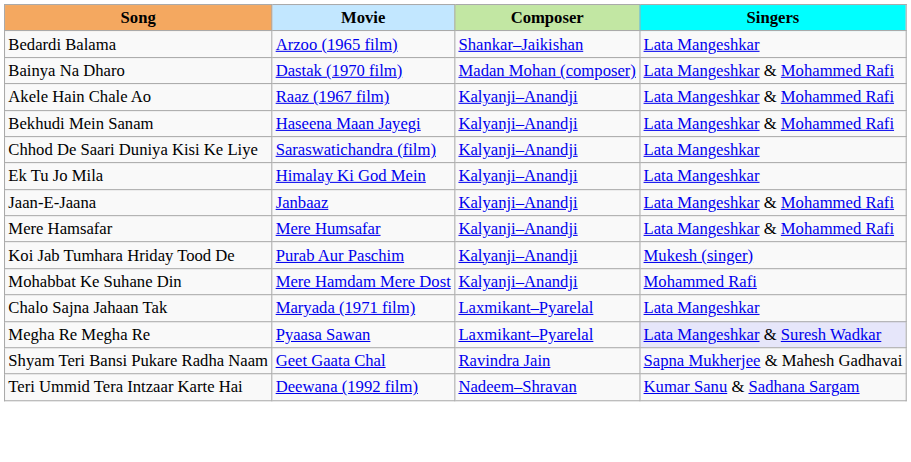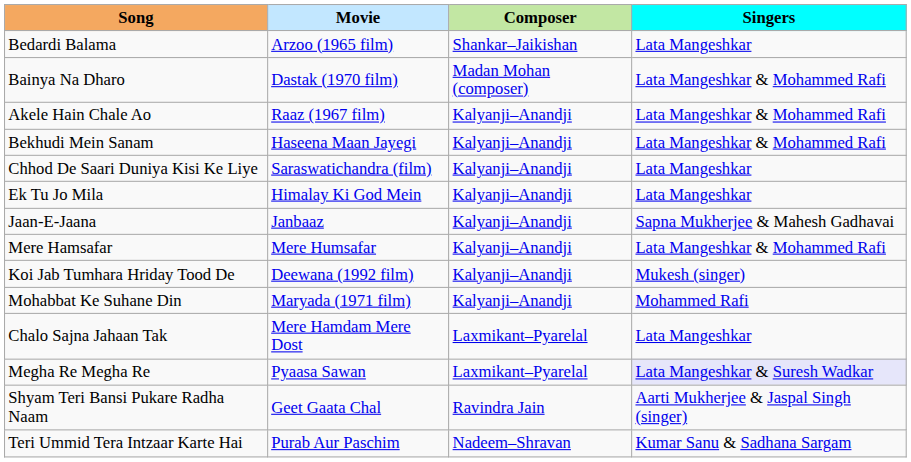 <table class="wikitable sortable">
 <tr>
 <th style="background:#f4a860">Song</th>
 <th style="background:#c2e7ff">Movie</th>
 <th style="background:#c2e7a3">Composer</th>
 <th style="background:#00ffff">Singers</th>
 </tr>
 <tr>
 <td>Bedardi Balama</td>
 <td><a href='#'>Arzoo (1965 film)</a></td>
 <td><a href='#'>Shankar–Jaikishan</a></td>
 <td><a href='#'>Lata Mangeshkar</a></td>
 </tr>
 <tr>
 <td>Bainya Na Dharo</td>
 <td><a href='#'>Dastak (1970 film)</a></td>
 <td><a href='#'>Madan Mohan (composer)</a></td>
 <td><a href='#'>Lata Mangeshkar</a> & <a href='#'>Mohammed Rafi</a></td>
 </tr>
 <tr>
 <td>Akele Hain Chale Ao</td>
 <td><a href='#'>Raaz (1967 film)</a></td>
 <td><a href='#'>Kalyanji–Anandji</a></td>
 <td><a href='#'>Lata Mangeshkar</a> & <a href='#'>Mohammed Rafi</a></td>
 </tr>
 <tr>
 <td>Bekhudi Mein Sanam</td>
 <td><a href='#'>Haseena Maan Jayegi</a></td>
 <td><a href='#'>Kalyanji–Anandji</a></td>
 <td><a href='#'>Lata Mangeshkar</a> & <a href='#'>Mohammed Rafi</a></td>
 </tr>
 <tr>
 <td>Chhod De Saari Duniya Kisi Ke Liye</td>
 <td><a href='#'>Saraswatichandra (film)</a></td>
 <td><a href='#'>Kalyanji–Anandji</a></td>
 <td><a href='#'>Lata Mangeshkar</a></td>
 </tr>
 <tr>
 <td>Ek Tu Jo Mila</td>
 <td><a href='#'>Himalay Ki God Mein</a></td>
 <td><a href='#'>Kalyanji–Anandji</a></td>
 <td><a href='#'>Lata Mangeshkar</a></td>
 </tr>
 <tr>
 <td>Jaan-E-Jaana</td>
 <td><a href='#'>Janbaaz</a></td>
 <td><a href='#'>Kalyanji–Anandji</a></td>
-<td><a href='#'>Lata Mangeshkar</a> & <a href='#'>Mohammed Rafi</a></td>
+<td><a href='#'>Sapna Mukherjee</a> & Mahesh Gadhavai</td>
 </tr>
 <tr>
 <td>Mere Hamsafar</td>
 <td><a href='#'>Mere Humsafar</a></td>
 <td><a href='#'>Kalyanji–Anandji</a></td>
 <td><a href='#'>Lata Mangeshkar</a> & <a href='#'>Mohammed Rafi</a></td>
 </tr>
 <tr>
 <td>Koi Jab Tumhara Hriday Tood De</td>
-<td><a href='#'>Purab Aur Paschim</a></td>
+<td><a href='#'>Deewana (1992 film)</a></td>
 <td><a href='#'>Kalyanji–Anandji</a></td>
 <td><a href='#'>Mukesh (singer)</a></td>
 </tr>
 <tr>
 <td>Mohabbat Ke Suhane Din</td>
-<td><a href='#'>Mere Hamdam Mere Dost</a></td>
+<td><a href='#'>Maryada (1971 film)</a></td>
 <td><a href='#'>Kalyanji–Anandji</a></td>
 <td><a href='#'>Mohammed Rafi</a></td>
 </tr>
 <tr>
 <td>Chalo Sajna Jahaan Tak</td>
-<td><a href='#'>Maryada (1971 film)</a></td>
+<td><a href='#'>Mere Hamdam Mere Dost</a></td>
 <td><a href='#'>Laxmikant–Pyarelal</a></td>
 <td><a href='#'>Lata Mangeshkar</a></td>
 </tr>
 <tr>
 <td>Megha Re Megha Re</td>
 <td><a href='#'>Pyaasa Sawan</a></td>
 <td><a href='#'>Laxmikant–Pyarelal</a></td>
 <td style="background: lavender;"><a href='#'>Lata Mangeshkar</a> & <a href='#'>Suresh Wadkar</a></td>
 </tr>
 <tr>
 <td>Shyam Teri Bansi Pukare Radha Naam</td>
 <td><a href='#'>Geet Gaata Chal</a></td>
 <td><a href='#'>Ravindra Jain</a></td>
-<td><a href='#'>Sapna Mukherjee</a> & Mahesh Gadhavai</td>
+<td><a href='#'>Aarti Mukherjee</a> & <a href='#'>Jaspal Singh (singer)</a></td>
 </tr>
 <tr>
 <td>Teri Ummid Tera Intzaar Karte Hai</td>
-<td><a href='#'>Deewana (1992 film)</a></td>
+<td><a href='#'>Purab Aur Paschim</a></td>
 <td><a href='#'>Nadeem–Shravan</a></td>
 <td><a href='#'>Kumar Sanu</a> & <a href='#'>Sadhana Sargam</a></td>
 </tr>
 </table>
